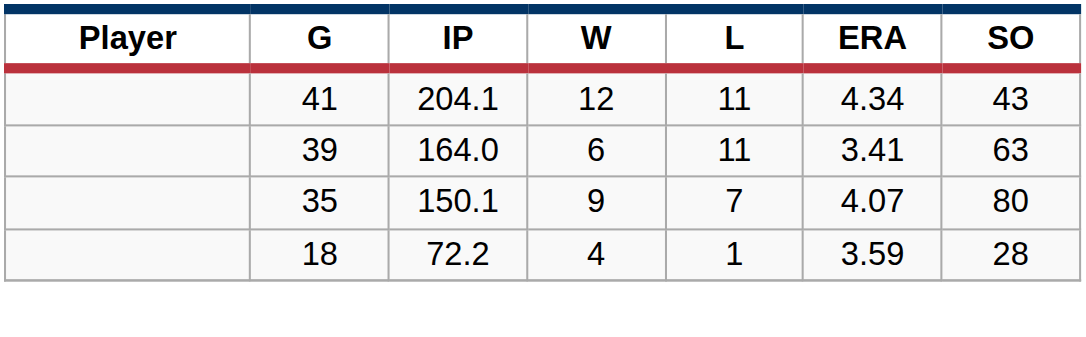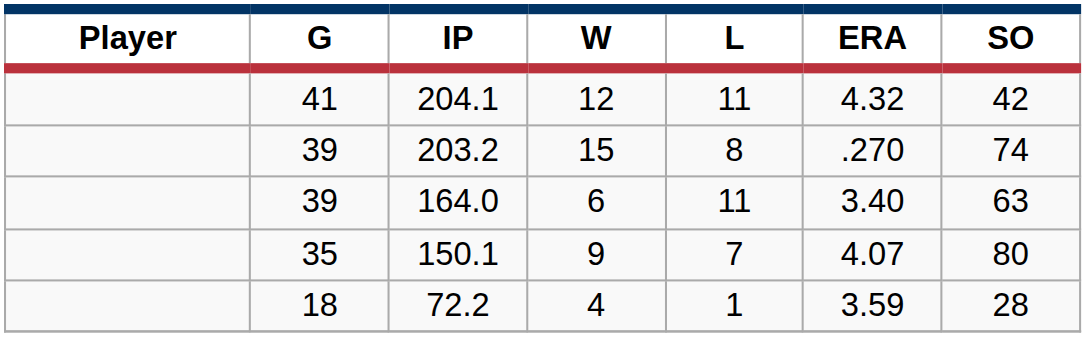 <table class="wikitable sortable">
 <tr>
 <th style="background:#FFFFFF; border-top:#023465 5px solid; border-bottom:#ba313c 5px solid;" width="16%">Player</th>
 <th style="background:#FFFFFF; border-top:#023465 5px solid; border-bottom:#ba313c 5px solid;" width="9%">G</th>
 <th style="background:#FFFFFF; border-top:#023465 5px solid; border-bottom:#ba313c 5px solid;" width="9%">IP</th>
 <th style="background:#FFFFFF; border-top:#023465 5px solid; border-bottom:#ba313c 5px solid;" width="9%">W</th>
 <th style="background:#FFFFFF; border-top:#023465 5px solid; border-bottom:#ba313c 5px solid;" width="9%">L</th>
 <th style="background:#FFFFFF; border-top:#023465 5px solid; border-bottom:#ba313c 5px solid;" width="9%">ERA</th>
 <th style="background:#FFFFFF; border-top:#023465 5px solid; border-bottom:#ba313c 5px solid;" width="9%">SO</th>
 </tr>
 <tr align="center">
 <td></td>
 <td>41</td>
 <td>204.1</td>
 <td>12</td>
 <td>11</td>
-<td>4.34</td>
-<td>43</td>
+<td>4.32</td>
+<td>42</td>
+</tr>
+<tr align="center">
+<td></td>
+<td>39</td>
+<td>203.2</td>
+<td>15</td>
+<td>8</td>
+<td>.270</td>
+<td>74</td>
 </tr>
 <tr align="center">
 <td></td>
 <td>39</td>
 <td>164.0</td>
 <td>6</td>
 <td>11</td>
-<td>3.41</td>
+<td>3.40</td>
 <td>63</td>
 </tr>
 <tr align="center">
 <td></td>
 <td>35</td>
 <td>150.1</td>
 <td>9</td>
 <td>7</td>
 <td>4.07</td>
 <td>80</td>
 </tr>
 <tr align="center">
 <td></td>
 <td>18</td>
 <td>72.2</td>
 <td>4</td>
 <td>1</td>
 <td>3.59</td>
 <td>28</td>
 </tr>
 <tr align="center">
 </tr>
 </table>
